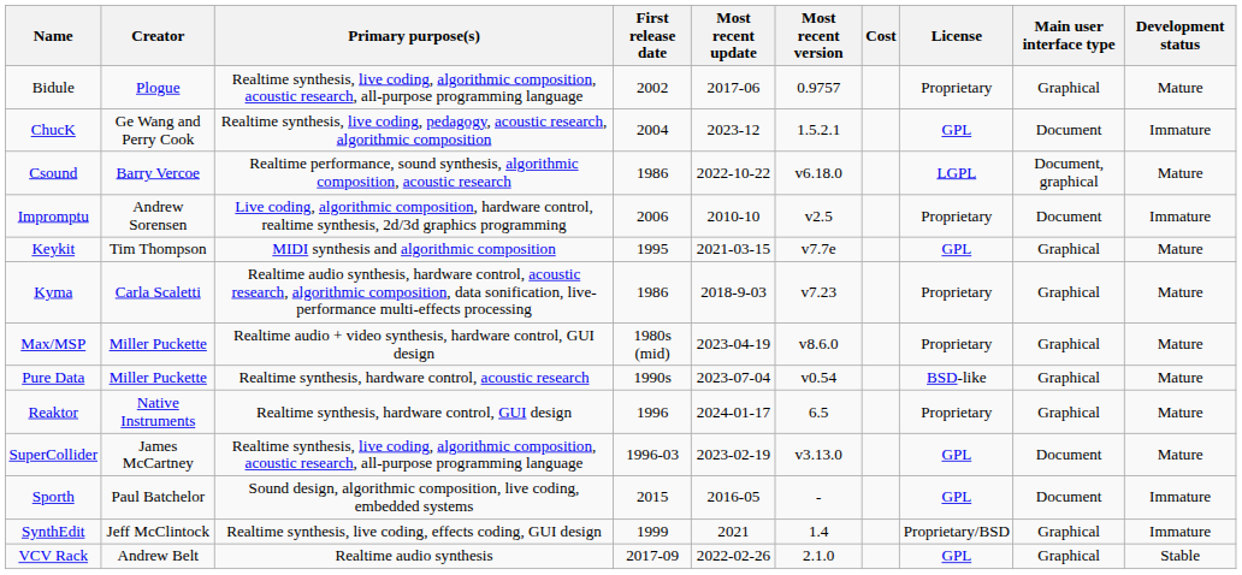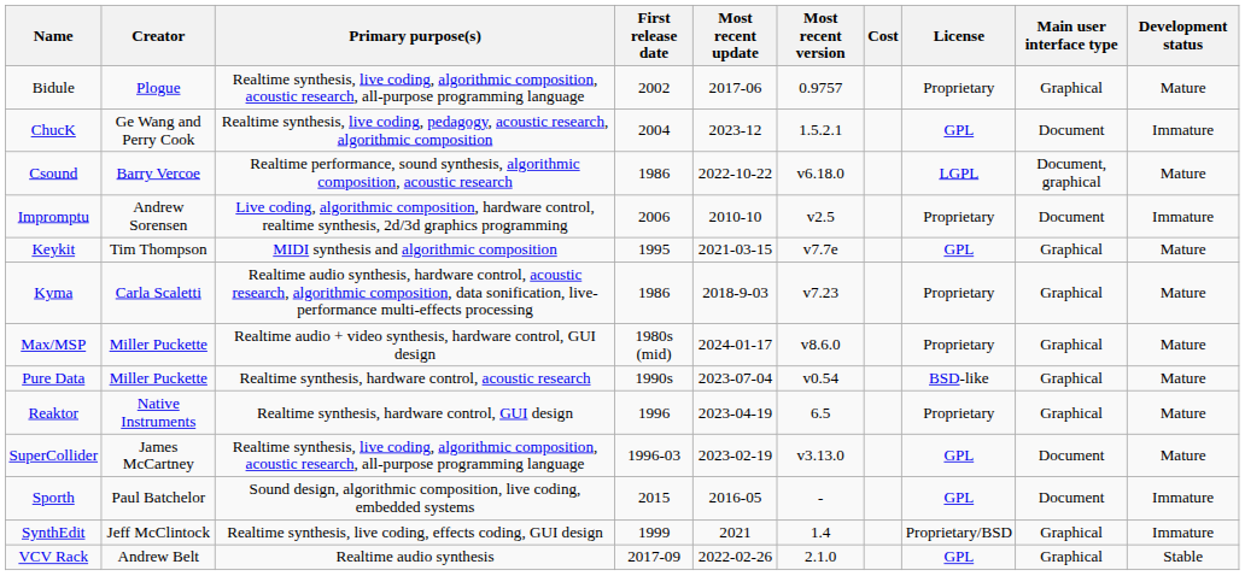 <table class="wikitable sortable" style="text-align: center">
 <tr>
 <th>Name</th>
 <th>Creator</th>
 <th>Primary purpose(s)</th>
 <th>First release date</th>
 <th>Most recent update</th>
 <th>Most recent version</th>
 <th>Cost</th>
 <th>License</th>
 <th>Main user interface type</th>
 <th>Development status</th>
 </tr>
 <tr>
 <td>Bidule</td>
 <td><a href='#'>Plogue</a></td>
 <td>Realtime synthesis, <a href='#'>live coding</a>, <a href='#'>algorithmic composition</a>, <a href='#'>acoustic research</a>, all-purpose programming language</td>
 <td>2002</td>
 <td>2017-06</td>
 <td>0.9757</td>
 <td></td>
 <td>Proprietary</td>
 <td>Graphical</td>
 <td>Mature</td>
 </tr>
 <tr>
 <td><a href='#'>ChucK</a></td>
 <td>Ge Wang and Perry Cook</td>
 <td>Realtime synthesis, <a href='#'>live coding</a>, <a href='#'>pedagogy</a>, <a href='#'>acoustic research</a>, <a href='#'>algorithmic composition</a></td>
 <td>2004</td>
 <td>2023-12</td>
 <td>1.5.2.1</td>
 <td></td>
 <td><a href='#'>GPL</a></td>
 <td>Document</td>
 <td>Immature</td>
 </tr>
 <tr>
 <td><a href='#'>Csound</a></td>
 <td><a href='#'>Barry Vercoe</a></td>
 <td>Realtime performance, sound synthesis, <a href='#'>algorithmic composition</a>, <a href='#'>acoustic research</a></td>
 <td>1986</td>
 <td>2022-10-22</td>
 <td>v6.18.0</td>
 <td></td>
 <td><a href='#'>LGPL</a></td>
 <td>Document, graphical</td>
 <td>Mature</td>
 </tr>
 <tr>
 <td><a href='#'>Impromptu</a></td>
 <td>Andrew Sorensen</td>
 <td><a href='#'>Live coding</a>, <a href='#'>algorithmic composition</a>, hardware control, realtime synthesis, 2d/3d graphics programming</td>
 <td>2006</td>
 <td>2010-10</td>
 <td>v2.5</td>
 <td></td>
 <td>Proprietary</td>
 <td>Document</td>
 <td>Immature</td>
 </tr>
 <tr>
 <td><a href='#'>Keykit</a></td>
 <td>Tim Thompson</td>
 <td><a href='#'>MIDI</a> synthesis and <a href='#'>algorithmic composition</a></td>
 <td>1995</td>
 <td>2021-03-15</td>
 <td>v7.7e</td>
 <td></td>
 <td><a href='#'>GPL</a></td>
 <td>Graphical</td>
 <td>Mature</td>
 </tr>
 <tr>
 <td><a href='#'>Kyma</a></td>
 <td><a href='#'>Carla Scaletti</a></td>
 <td>Realtime audio synthesis, hardware control, <a href='#'>acoustic research</a>, <a href='#'>algorithmic composition</a>, data sonification, live-performance multi-effects processing</td>
 <td>1986</td>
 <td>2018-9-03</td>
 <td>v7.23</td>
 <td></td>
 <td>Proprietary</td>
 <td>Graphical</td>
 <td>Mature</td>
 </tr>
 <tr>
 <td><a href='#'>Max/MSP</a></td>
 <td><a href='#'>Miller Puckette</a></td>
 <td>Realtime audio + video synthesis, hardware control, GUI design</td>
 <td>1980s (mid)</td>
-<td>2023-04-19</td>
+<td>2024-01-17</td>
 <td>v8.6.0</td>
 <td></td>
 <td>Proprietary</td>
 <td>Graphical</td>
 <td>Mature</td>
 </tr>
 <tr>
 <td><a href='#'>Pure Data</a></td>
 <td><a href='#'>Miller Puckette</a></td>
 <td>Realtime synthesis, hardware control, <a href='#'>acoustic research</a></td>
 <td>1990s</td>
 <td>2023-07-04</td>
 <td>v0.54</td>
 <td></td>
 <td><a href='#'>BSD</a>-like</td>
 <td>Graphical</td>
 <td>Mature</td>
 </tr>
 <tr>
 <td><a href='#'>Reaktor</a></td>
 <td><a href='#'>Native Instruments</a></td>
 <td>Realtime synthesis, hardware control, <a href='#'>GUI</a> design</td>
 <td>1996</td>
-<td>2024-01-17</td>
+<td>2023-04-19</td>
 <td>6.5</td>
 <td></td>
 <td>Proprietary</td>
 <td>Graphical</td>
 <td>Mature</td>
 </tr>
 <tr>
 <td><a href='#'>SuperCollider</a></td>
 <td>James McCartney</td>
 <td>Realtime synthesis, <a href='#'>live coding</a>, <a href='#'>algorithmic composition</a>, <a href='#'>acoustic research</a>, all-purpose programming language</td>
 <td>1996-03</td>
 <td>2023-02-19</td>
 <td>v3.13.0</td>
 <td></td>
 <td><a href='#'>GPL</a></td>
 <td>Document</td>
 <td>Mature</td>
 </tr>
 <tr>
 <td><a href='#'>Sporth</a></td>
 <td>Paul Batchelor</td>
 <td>Sound design, algorithmic composition, live coding, embedded systems</td>
 <td>2015</td>
 <td>2016-05</td>
 <td>-</td>
 <td></td>
 <td><a href='#'>GPL</a></td>
 <td>Document</td>
 <td>Immature</td>
 </tr>
 <tr>
 <td><a href='#'>SynthEdit</a></td>
 <td>Jeff McClintock</td>
 <td>Realtime synthesis, live coding, effects coding, GUI design</td>
 <td>1999</td>
 <td>2021</td>
 <td>1.4</td>
 <td></td>
 <td>Proprietary/BSD</td>
 <td>Graphical</td>
 <td>Immature</td>
 </tr>
 <tr>
 <td><a href='#'>VCV Rack</a></td>
 <td>Andrew Belt</td>
 <td>Realtime audio synthesis</td>
 <td>2017-09</td>
 <td>2022-02-26</td>
 <td>2.1.0</td>
 <td></td>
 <td><a href='#'>GPL</a></td>
 <td>Graphical</td>
 <td>Stable</td>
 </tr>
 </table>
